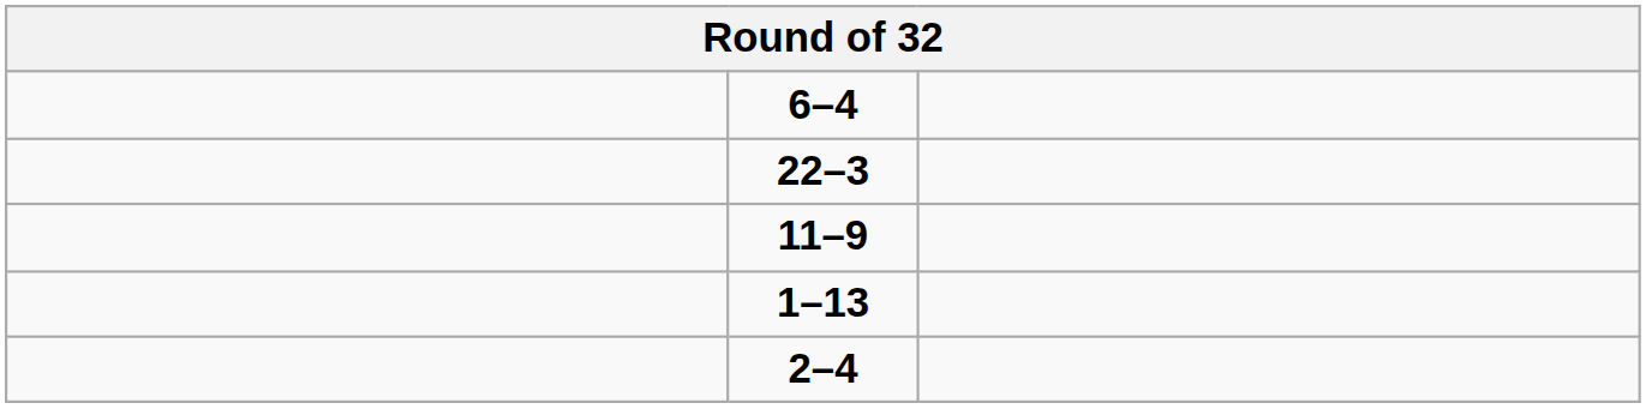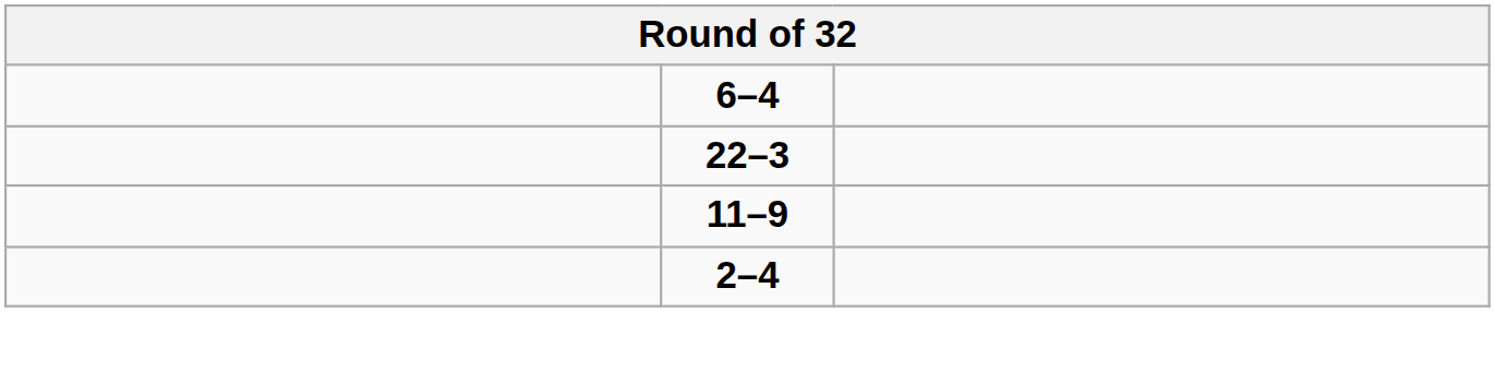 <table class="wikitable" style="text-align: center; ">
 <tr>
 <th colspan=3>Round of 32</th>
 </tr>
 <tr>
 <td align=left width="270"><strong></strong></td>
 <td align=center width="65"><strong>6–4</strong></td>
 <td align=left width="270"></td>
 </tr>
 <tr>
 <td align=left><strong></strong></td>
 <td align=center><strong>22–3</strong></td>
 <td align=left></td>
 </tr>
 <tr>
 <td align=left><strong></strong></td>
 <td align=center><strong>11–9</strong></td>
 <td align=left></td>
 </tr>
 <tr>
 <td align=left></td>
-<td align=center><strong>1–13</strong></td>
-<td align=left><strong></strong></td>
-</tr>
-<tr>
-<td align=left></td>
 <td align=center><strong>2–4</strong></td>
 <td align=left><strong></strong></td>
 </tr>
 </table>
